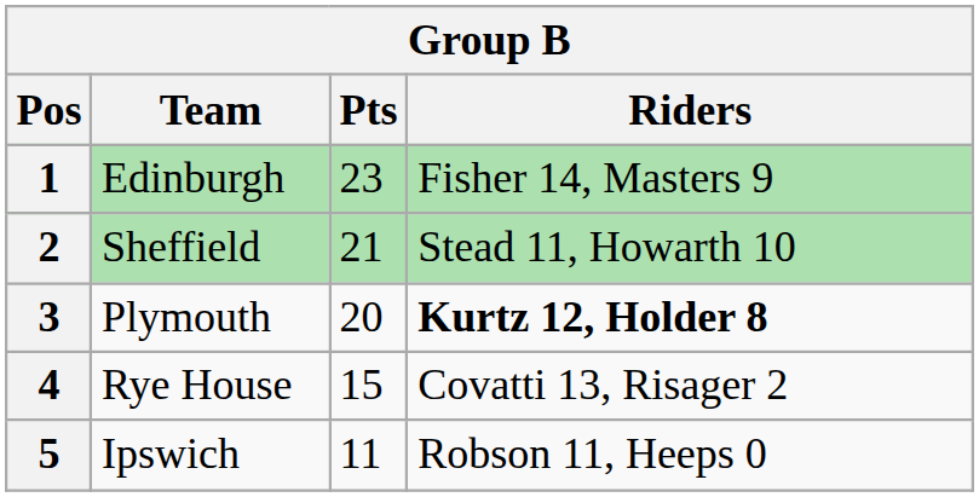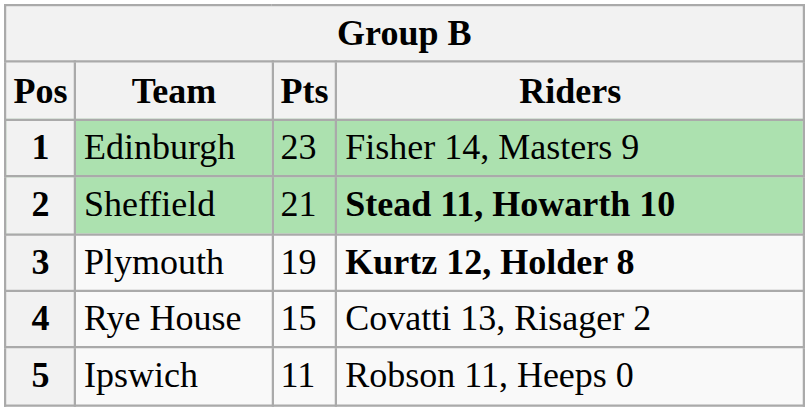 <table class="wikitable">
 <tr>
 <th colspan="4">Group B</th>
 </tr>
 <tr>
 <th width=20>Pos</th>
 <th width=80>Team</th>
 <th width=20>Pts</th>
 <th width=200>Riders</th>
 </tr>
 <tr style="background:#ACE1AF;">
 <th>1</th>
 <td>Edinburgh</td>
 <td>23</td>
 <td>Fisher 14, Masters 9</td>
 </tr>
 <tr style="background:#ACE1AF;">
 <th>2</th>
 <td>Sheffield</td>
 <td>21</td>
-<td>Stead 11, Howarth 10</td>
+<td><strong>Stead 11, Howarth 10</strong></td>
 </tr>
 <tr>
 <th>3</th>
 <td>Plymouth</td>
-<td>20</td>
+<td>19</td>
 <td><strong>Kurtz 12, Holder 8</strong></td>
 </tr>
 <tr>
 <th>4</th>
 <td>Rye House</td>
 <td>15</td>
 <td>Covatti 13, Risager 2</td>
 </tr>
 <tr>
 <th>5</th>
 <td>Ipswich</td>
 <td>11</td>
 <td>Robson 11, Heeps 0</td>
 </tr>
 </table>
